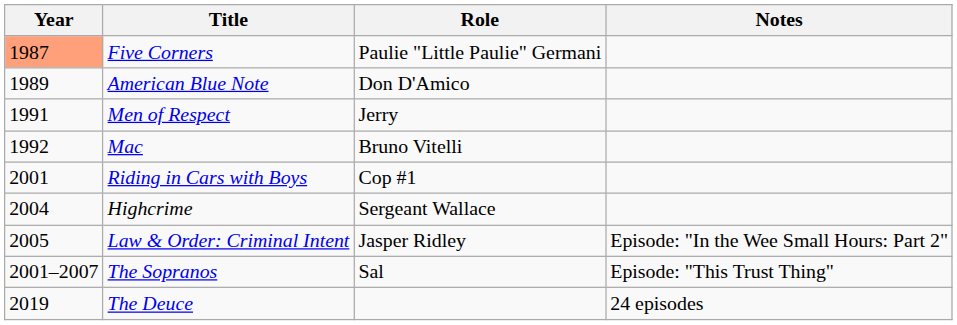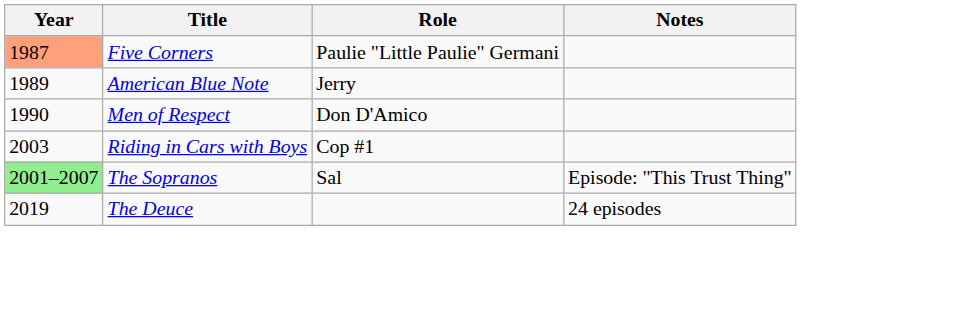 <table class="wikitable sortable">
 <tr>
 <th>Year</th>
 <th>Title</th>
 <th>Role</th>
 <th>Notes</th>
 </tr>
 <tr>
 <td style="background: lightsalmon;">1987</td>
 <td><em><a href='#'>Five Corners</a></em></td>
 <td>Paulie "Little Paulie" Germani</td>
 <td></td>
 </tr>
 <tr>
 <td>1989</td>
 <td><em><a href='#'>American Blue Note</a></em></td>
+<td>Jerry</td>
+<td></td>
+</tr>
+<tr>
+<td>1990</td>
+<td><em><a href='#'>Men of Respect</a></em></td>
 <td>Don D'Amico</td>
 <td></td>
 </tr>
 <tr>
-<td>1991</td>
-<td><em><a href='#'>Men of Respect</a></em></td>
-<td>Jerry</td>
-<td></td>
-</tr>
-<tr>
-<td>1992</td>
-<td><em><a href='#'>Mac</a></em></td>
-<td>Bruno Vitelli</td>
-<td></td>
-</tr>
-<tr>
-<td>2001</td>
+<td>2003</td>
 <td><em><a href='#'>Riding in Cars with Boys</a></em></td>
 <td>Cop #1</td>
 <td></td>
 </tr>
 <tr>
-<td>2004</td>
-<td><em>Highcrime</em></td>
-<td>Sergeant Wallace</td>
-<td></td>
-</tr>
-<tr>
-<td>2005</td>
-<td><em><a href='#'>Law & Order: Criminal Intent</a></em></td>
-<td>Jasper Ridley</td>
-<td>Episode: "In the Wee Small Hours: Part 2"</td>
-</tr>
-<tr>
-<td>2001–2007</td>
+<td style="background: lightgreen;">2001–2007</td>
 <td><em><a href='#'>The Sopranos</a></em></td>
 <td>Sal</td>
 <td>Episode: "This Trust Thing"</td>
 </tr>
 <tr>
 <td>2019</td>
 <td><em><a href='#'>The Deuce</a></em></td>
 <td></td>
 <td>24 episodes</td>
 </tr>
 </table>
